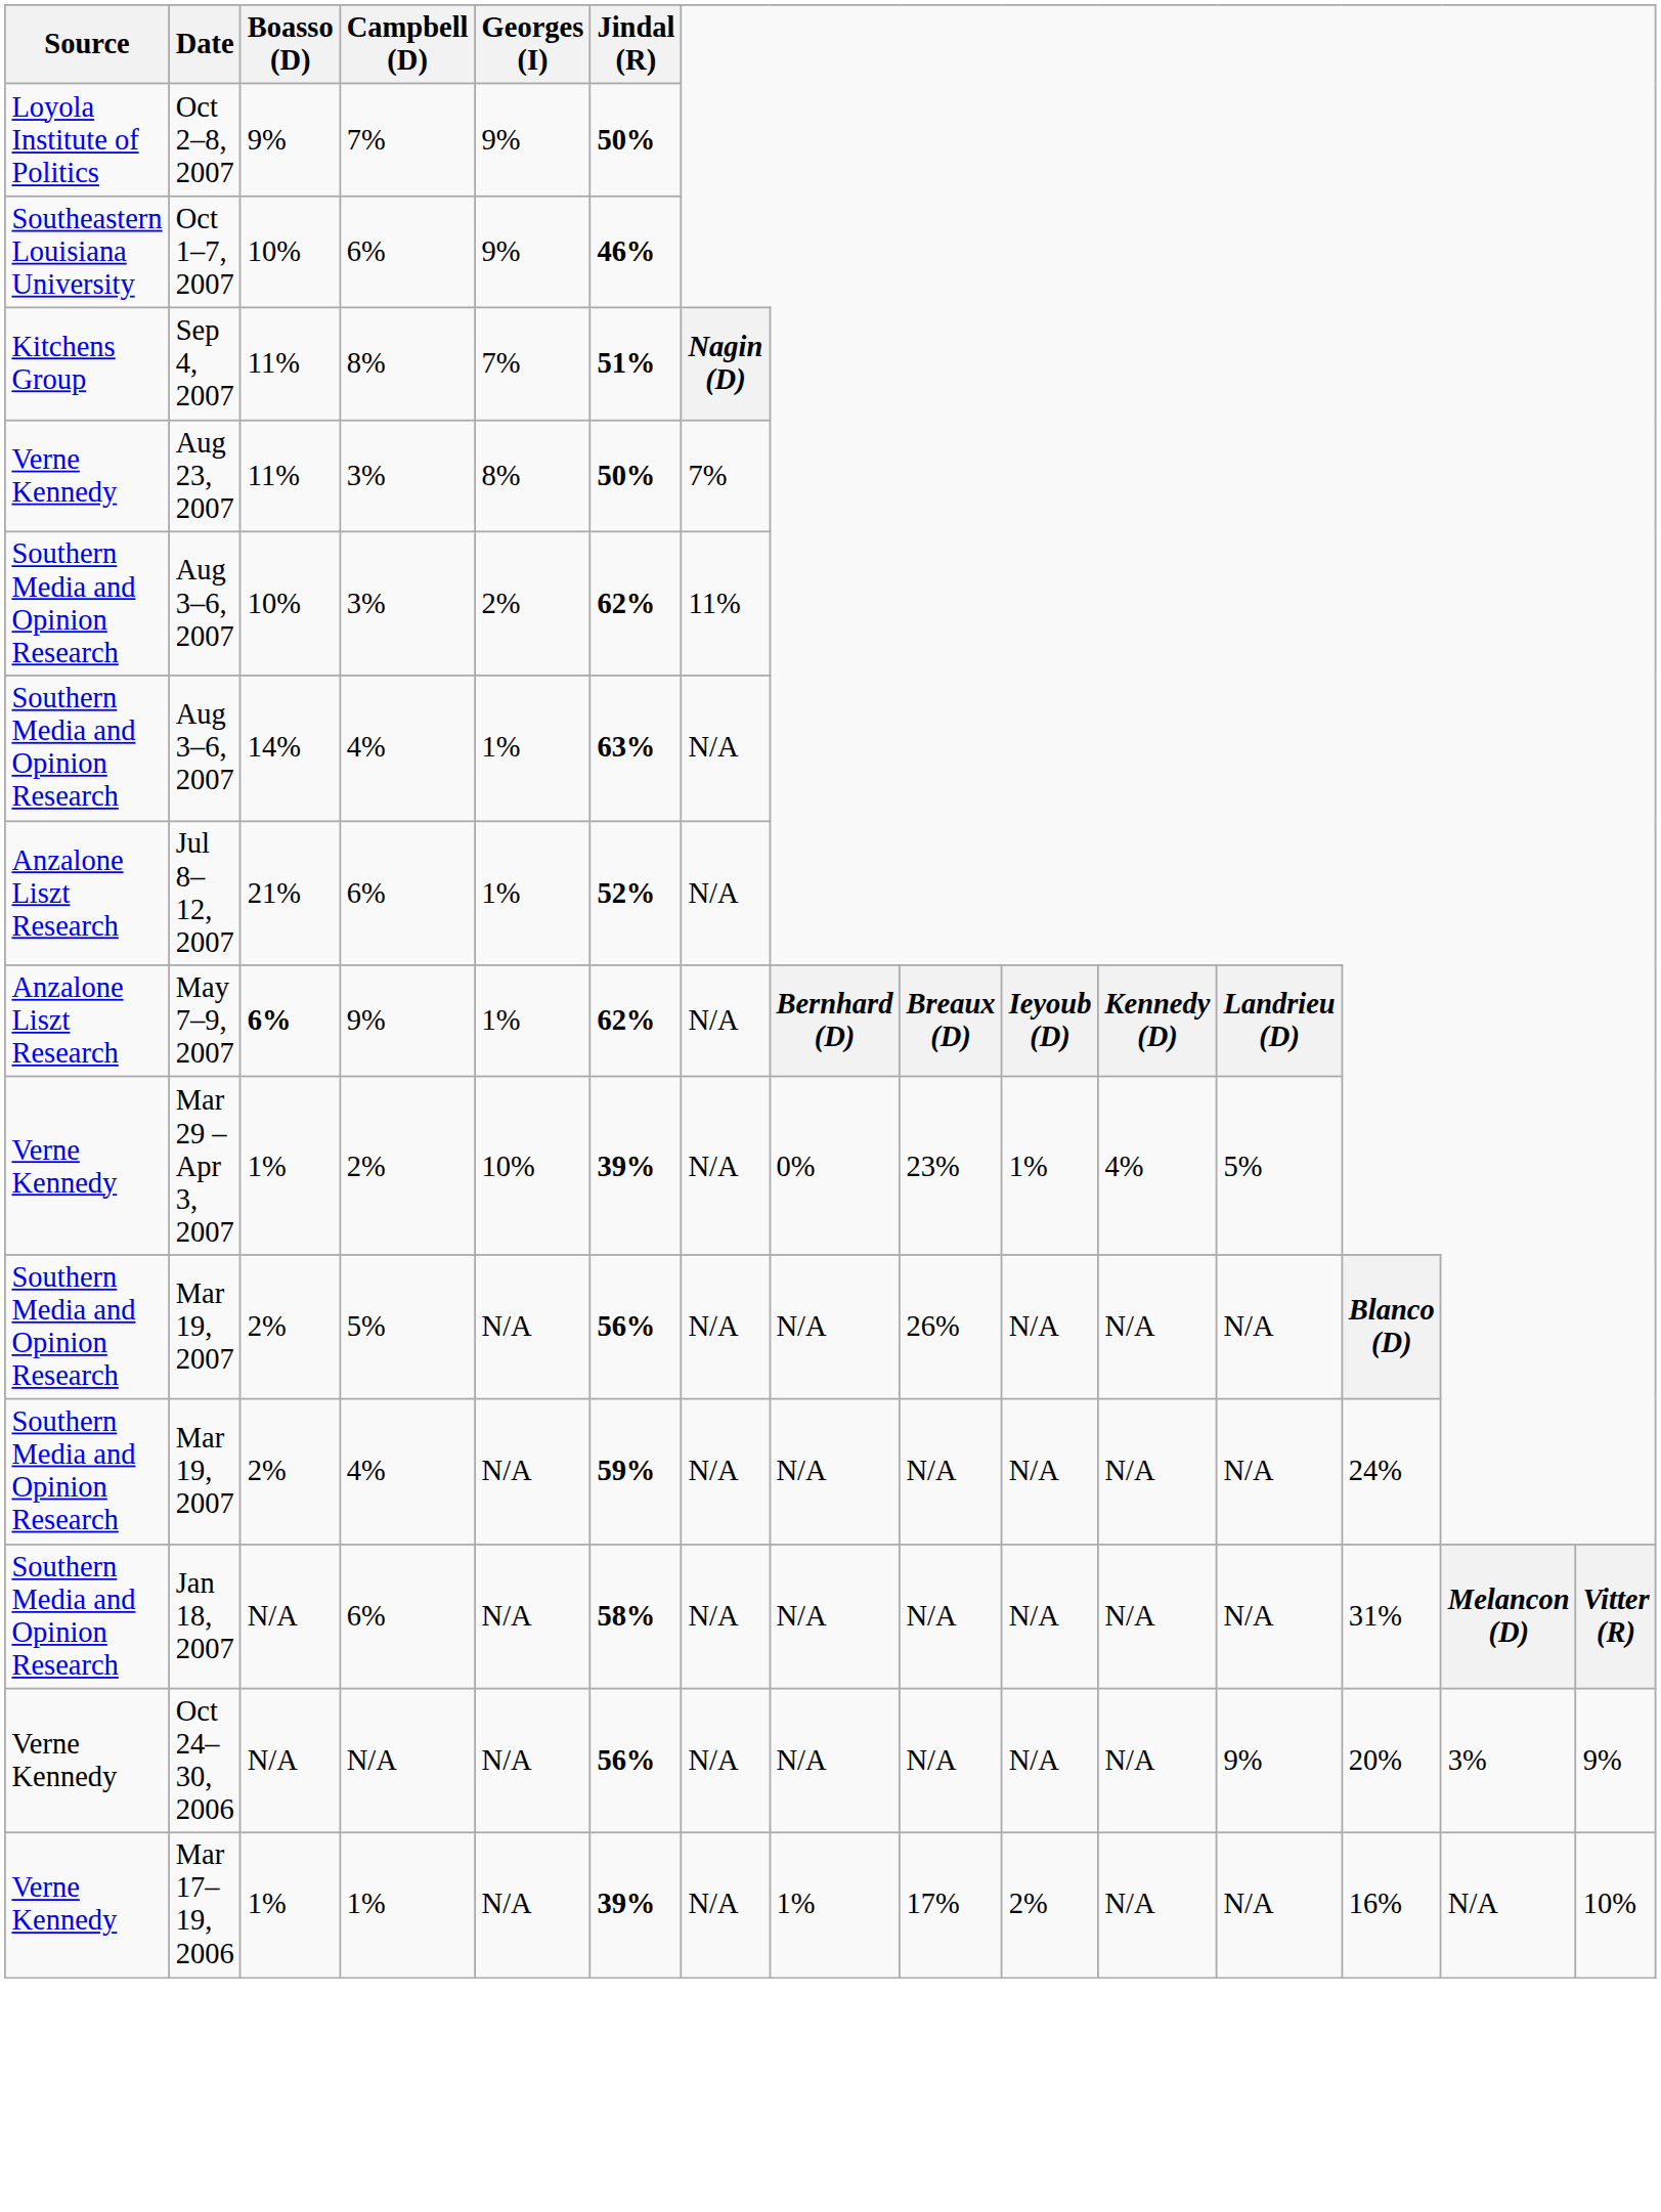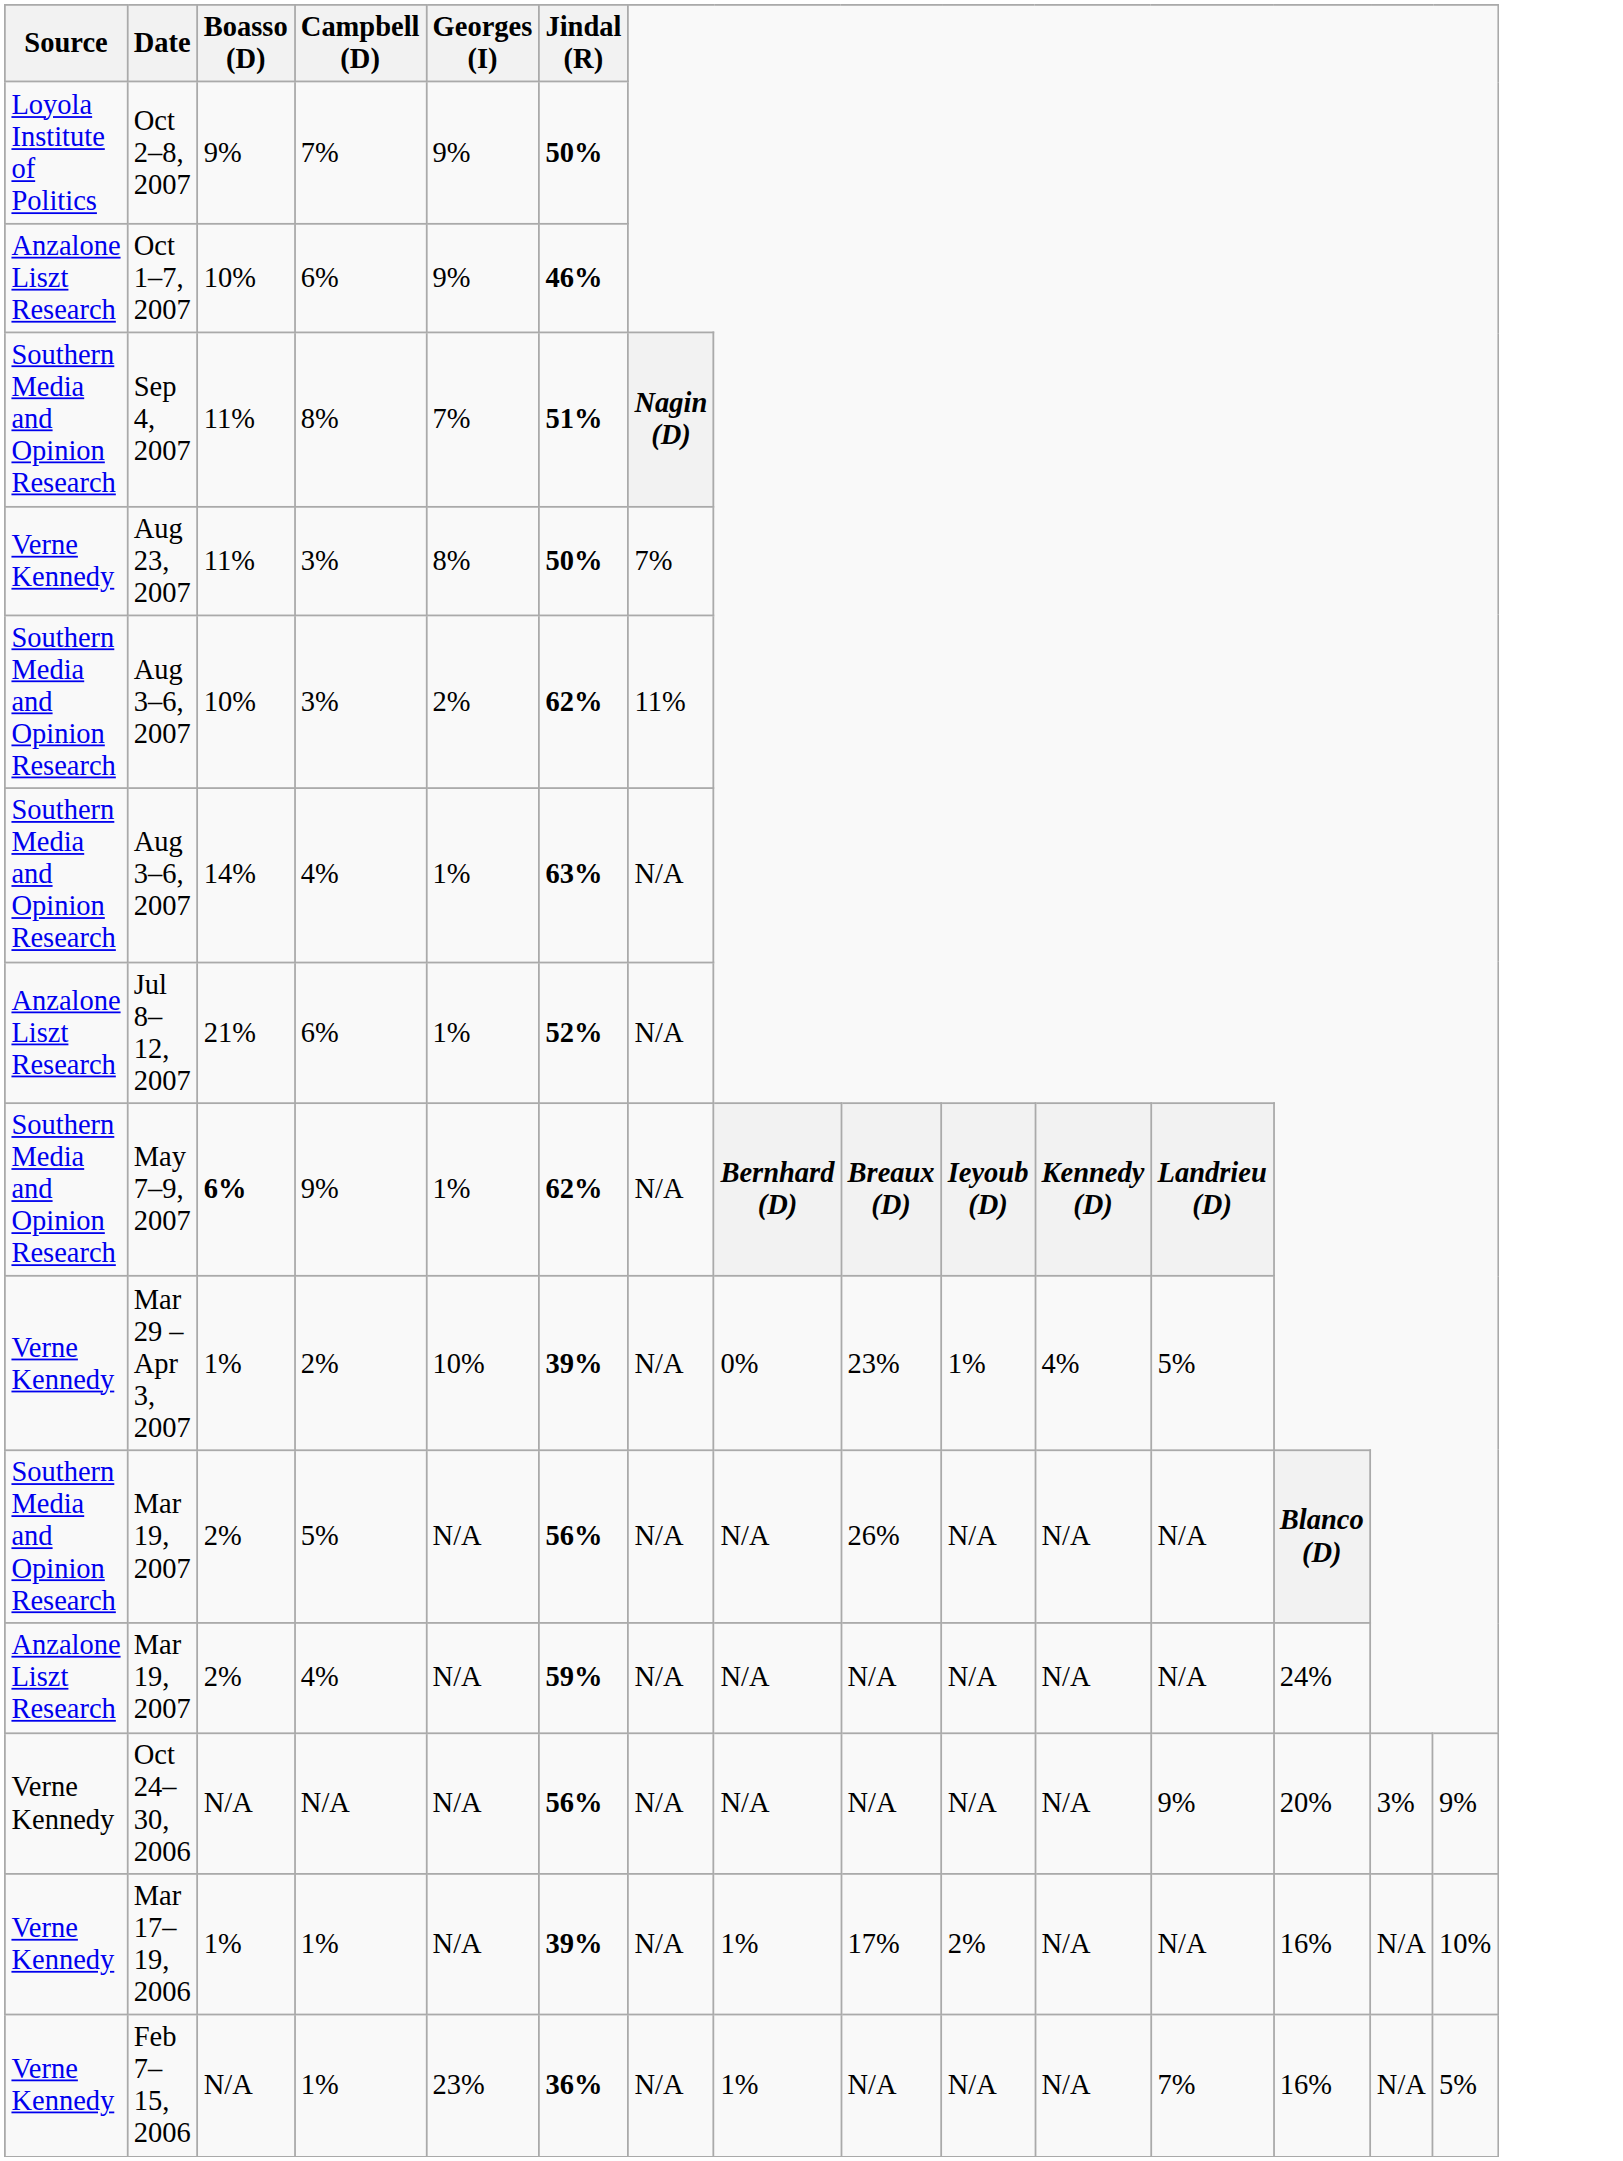 <table class="wikitable">
 <tr>
 <th width=250px>Source</th>
 <th width=125px>Date</th>
 <th width=125px>Boasso (D)</th>
 <th width=125px>Campbell (D)</th>
 <th width=125px>Georges (I)</th>
 <th width=125px>Jindal (R)</th>
 </tr>
 <tr>
 <td><a href='#'>Loyola Institute of Politics</a></td>
 <td>Oct 2–8, 2007</td>
 <td>9%</td>
 <td>7%</td>
 <td>9%</td>
 <td><strong>50%</strong></td>
 </tr>
 <tr>
-<td><a href='#'>Southeastern Louisiana University</a></td>
+<td><a href='#'>Anzalone Liszt Research</a></td>
 <td>Oct 1–7, 2007</td>
 <td>10%</td>
 <td>6%</td>
 <td>9%</td>
 <td><strong>46%</strong></td>
 </tr>
 <tr>
-<td><a href='#'>Kitchens Group</a></td>
+<td><a href='#'>Southern Media and Opinion Research</a></td>
 <td>Sep 4, 2007</td>
 <td>11%</td>
 <td>8%</td>
 <td>7%</td>
 <td><strong>51%</strong></td>
 <th width=125px><em>Nagin (D)</em></th>
 </tr>
 <tr>
 <td><a href='#'>Verne Kennedy</a></td>
 <td>Aug 23, 2007</td>
 <td>11%</td>
 <td>3%</td>
 <td>8%</td>
 <td><strong>50%</strong></td>
 <td>7%</td>
 </tr>
 <tr>
 <td><a href='#'>Southern Media and Opinion Research</a></td>
 <td>Aug 3–6, 2007</td>
 <td>10%</td>
 <td>3%</td>
 <td>2%</td>
 <td><strong> 62%</strong></td>
 <td>11%</td>
 </tr>
 <tr>
 <td><a href='#'>Southern Media and Opinion Research</a></td>
 <td>Aug 3–6, 2007</td>
 <td>14%</td>
 <td>4%</td>
 <td>1%</td>
 <td><strong> 63%</strong></td>
 <td>N/A</td>
 </tr>
 <tr>
 <td><a href='#'>Anzalone Liszt Research</a></td>
 <td>Jul 8–12, 2007</td>
 <td>21%</td>
 <td>6%</td>
 <td>1%</td>
 <td><strong> 52%</strong></td>
 <td>N/A</td>
 </tr>
 <tr>
-<td><a href='#'>Anzalone Liszt Research</a></td>
+<td><a href='#'>Southern Media and Opinion Research</a></td>
 <td>May 7–9, 2007</td>
 <td><strong>6%</strong></td>
 <td>9%</td>
 <td>1%</td>
 <td><strong> 62%</strong></td>
 <td>N/A</td>
 <th width=125px><em>Bernhard (D)</em></th>
 <th width=125px><em>Breaux (D)</em></th>
 <th width=125px><em>Ieyoub (D)</em></th>
 <th width=125px><em>Kennedy (D)</em></th>
 <th width=125px><em>Landrieu (D)</em></th>
 </tr>
 <tr>
 <td><a href='#'>Verne Kennedy</a></td>
 <td>Mar 29 – Apr 3, 2007</td>
 <td>1%</td>
 <td>2%</td>
 <td>10%</td>
 <td><strong> 39%</strong></td>
 <td>N/A</td>
 <td>0%</td>
 <td>23%</td>
 <td>1%</td>
 <td>4%</td>
 <td>5%</td>
 </tr>
 <tr>
 <td><a href='#'>Southern Media and Opinion Research</a></td>
 <td>Mar 19, 2007</td>
 <td>2%</td>
 <td>5%</td>
 <td>N/A</td>
 <td><strong>56%</strong></td>
 <td>N/A</td>
 <td>N/A</td>
 <td>26%</td>
 <td>N/A</td>
 <td>N/A</td>
 <td>N/A</td>
 <th width=125px><em>Blanco (D)</em></th>
 </tr>
 <tr>
-<td><a href='#'>Southern Media and Opinion Research</a></td>
+<td><a href='#'>Anzalone Liszt Research</a></td>
 <td>Mar 19, 2007</td>
 <td>2%</td>
 <td>4%</td>
 <td>N/A</td>
 <td><strong>59%</strong></td>
 <td>N/A</td>
 <td>N/A</td>
 <td>N/A</td>
 <td>N/A</td>
 <td>N/A</td>
 <td>N/A</td>
 <td>24%</td>
-</tr>
-<tr>
-<td><a href='#'>Southern Media and Opinion Research</a></td>
-<td>Jan 18, 2007</td>
-<td>N/A</td>
-<td>6%</td>
-<td>N/A</td>
-<td><strong>58%</strong></td>
-<td>N/A</td>
-<td>N/A</td>
-<td>N/A</td>
-<td>N/A</td>
-<td>N/A</td>
-<td>N/A</td>
-<td>31%</td>
-<th width=125px><em>Melancon (D)</em></th>
-<th width=125px><em>Vitter (R)</em></th>
 </tr>
 <tr>
 <td>Verne Kennedy</td>
 <td>Oct 24–30, 2006</td>
 <td>N/A</td>
 <td>N/A</td>
 <td>N/A</td>
 <td><strong>56%</strong></td>
 <td>N/A</td>
 <td>N/A</td>
 <td>N/A</td>
 <td>N/A</td>
 <td>N/A</td>
 <td>9%</td>
 <td>20%</td>
 <td>3%</td>
 <td>9%</td>
 </tr>
 <tr>
 <td><a href='#'>Verne Kennedy</a></td>
 <td>Mar 17–19, 2006</td>
 <td>1%</td>
 <td>1%</td>
 <td>N/A</td>
 <td><strong>39%</strong></td>
 <td>N/A</td>
 <td>1%</td>
 <td>17%</td>
 <td>2%</td>
 <td>N/A</td>
 <td>N/A</td>
 <td>16%</td>
 <td>N/A</td>
 <td>10%</td>
 </tr>
 <tr>
+<td><a href='#'>Verne Kennedy</a></td>
+<td>Feb 7–15, 2006</td>
+<td>N/A</td>
+<td>1%</td>
+<td>23%</td>
+<td><strong>36%</strong></td>
+<td>N/A</td>
+<td>1%</td>
+<td>N/A</td>
+<td>N/A</td>
+<td>N/A</td>
+<td>7%</td>
+<td>16%</td>
+<td>N/A</td>
+<td>5%</td>
+</tr>
+<tr>
 </tr>
 </table>
